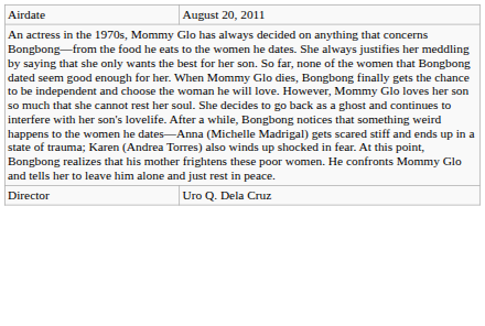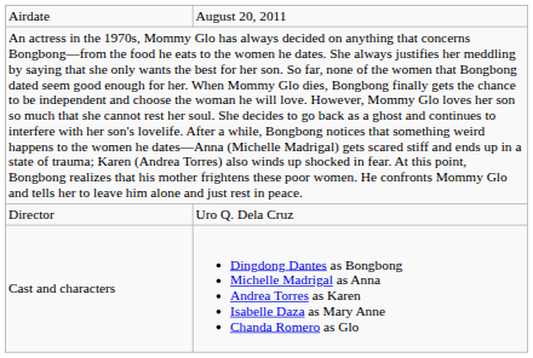 <table class="wikitable">
 <tr>
 <td>Airdate</td>
 <td>August 20, 2011</td>
 </tr>
 <tr>
 <td colspan=2>An actress in the 1970s, Mommy Glo has always decided on anything that concerns Bongbong—from the food he eats to the women he dates. She always justifies her meddling by saying that she only wants the best for her son. So far, none of the women that Bongbong dated seem good enough for her. When Mommy Glo dies, Bongbong finally gets the chance to be independent and choose the woman he will love. However, Mommy Glo loves her son so much that she cannot rest her soul. She decides to go back as a ghost and continues to interfere with her son's lovelife. After a while, Bongbong notices that something weird happens to the women he dates—Anna (Michelle Madrigal) gets scared stiff and ends up in a state of trauma; Karen (Andrea Torres) also winds up shocked in fear. At this point, Bongbong realizes that his mother frightens these poor women. He confronts Mommy Glo and tells her to leave him alone and just rest in peace.</td>
 </tr>
 <tr>
 <td>Director</td>
 <td>Uro Q. Dela Cruz</td>
 </tr>
+<tr>
+<td>Cast and characters</td>
+<td><br><ul><li><a href='#'>Dingdong Dantes</a> as Bongbong</li><li><a href='#'>Michelle Madrigal</a> as Anna</li><li><a href='#'>Andrea Torres</a> as Karen</li><li><a href='#'>Isabelle Daza</a> as Mary Anne</li><li><a href='#'>Chanda Romero</a> as Glo</li></ul></td>
+</tr>
 </table>
